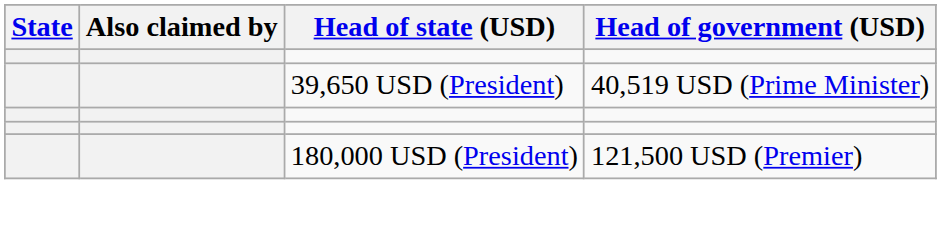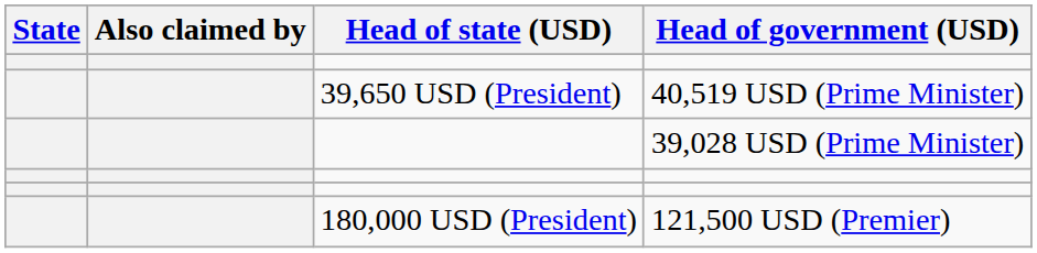 <table class="sortable wikitable">
 <tr>
 <th><a href='#'>State</a></th>
 <th>Also claimed by</th>
 <th data-sort-type="currency"><a href='#'>Head of state</a> (USD)</th>
 <th data-sort-type="currency"><a href='#'>Head of government</a> (USD)</th>
 </tr>
 <tr>
 <th style="font-weight: normal; text-align: left;"></th>
 <th></th>
 <td></td>
 <td></td>
 </tr>
 <tr>
 <th style="font-weight: normal; text-align: left;"></th>
 <th></th>
 <td>39,650 USD (<a href='#'>President</a>)</td>
 <td>40,519 USD (<a href='#'>Prime Minister</a>)</td>
 </tr>
 <tr>
 <th style="font-weight: normal; text-align: left;"></th>
 <th></th>
 <td></td>
+<td>39,028 USD (<a href='#'>Prime Minister</a>)</td>
+</tr>
+<tr>
+<th style="font-weight: normal; text-align: left;"></th>
+<th></th>
+<td></td>
 <td></td>
 </tr>
 <tr>
 <th style="font-weight: normal; text-align: left;"></th>
 <th></th>
 <td></td>
 <td></td>
 </tr>
 <tr>
 <th style="font-weight: normal; text-align: left;"></th>
 <th></th>
 <td>180,000 USD (<a href='#'>President</a>)</td>
 <td>121,500 USD (<a href='#'>Premier</a>)</td>
 </tr>
 </table>
